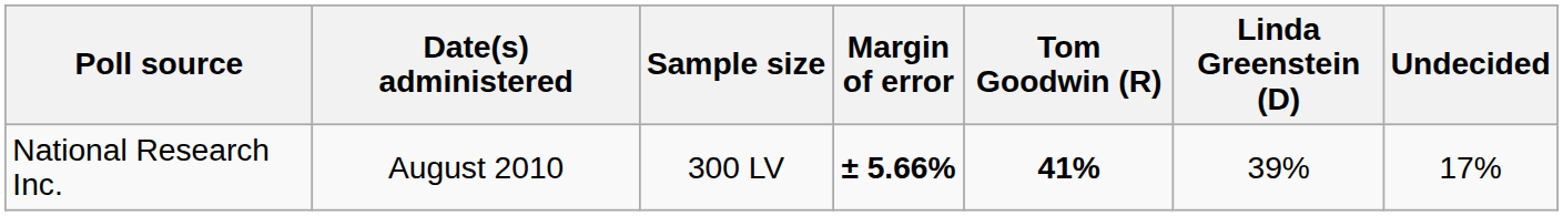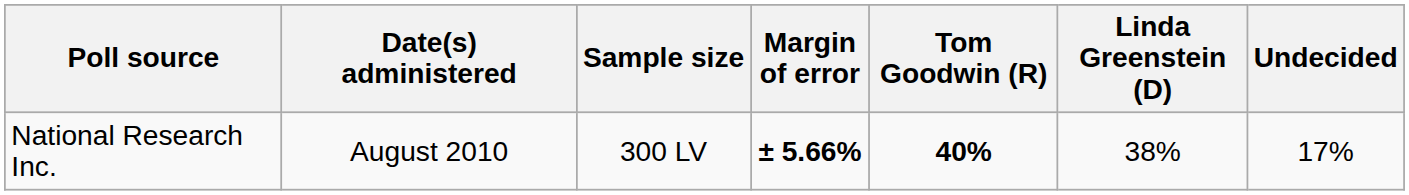 <table class="wikitable">
 <tr>
 <th style="width:150px;">Poll source</th>
 <th style="width:160px;">Date(s)<br>administered</th>
 <th>Sample size</th>
 <th style="width:60px;">Margin of error</th>
 <th style="width:100px;">Tom<br>Goodwin (R)</th>
 <th style="width:100px;">Linda<br>Greenstein (D)</th>
 <th>Undecided</th>
 </tr>
 <tr>
 <td>National Research Inc.</td>
 <td align="center">August 2010</td>
 <td align="center">300 LV</td>
 <td align="center"><strong>± 5.66%</strong></td>
-<td align="center" ><strong>41%</strong></td>
-<td align="center">39%</td>
+<td align="center" ><strong>40%</strong></td>
+<td align="center">38%</td>
 <td align="center">17%</td>
 </tr>
 </table>
